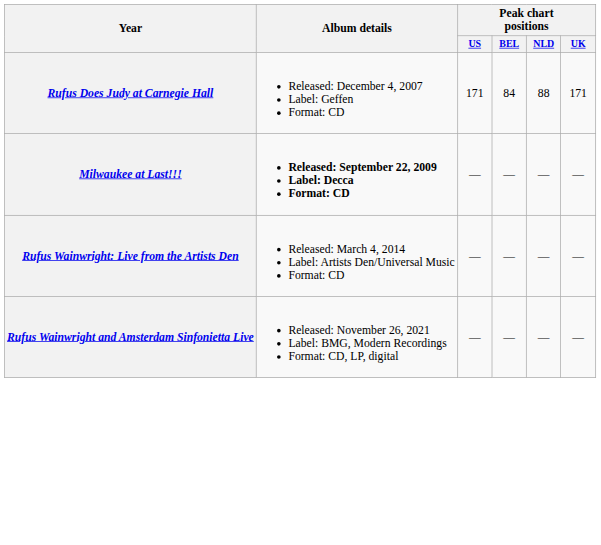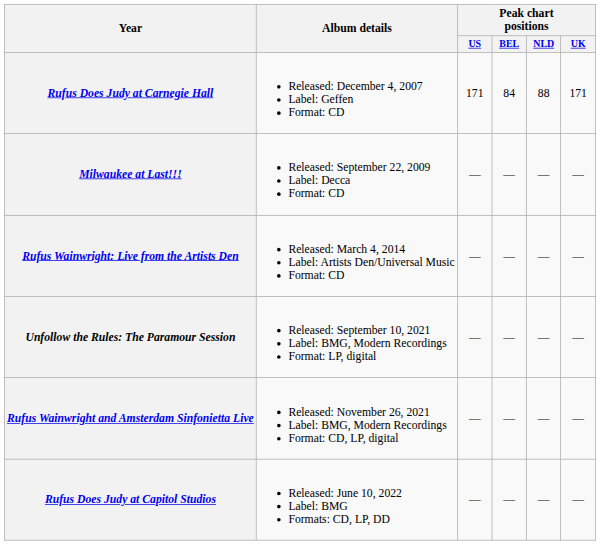 <table class="wikitable plainrowheaders">
 <tr>
 <th scope="col" rowspan="2">Year</th>
 <th scope="col" rowspan="2">Album details</th>
 <th scope="col" colspan="4">Peak chart<br>positions</th>
 </tr>
 <tr>
 <th style="width:3em;font-size:85%"><a href='#'>US</a><br></th>
 <th style="width:3em;font-size:85%"><a href='#'>BEL</a><br></th>
 <th style="width:3em;font-size:85%"><a href='#'>NLD</a><br></th>
 <th style="width:3em;font-size:85%"><a href='#'>UK</a><br></th>
 </tr>
 <tr>
 <th scope="row"><em><a href='#'>Rufus Does Judy at Carnegie Hall</a></em></th>
 <td><br><ul><li>Released: December 4, 2007</li><li>Label: Geffen</li><li>Format: CD</li></ul></td>
 <td align="center">171</td>
 <td align="center">84</td>
 <td align="center">88</td>
 <td align="center">171</td>
 </tr>
 <tr>
 <th scope="row"><em><a href='#'>Milwaukee at Last!&excl;!</a></em></th>
-<td><strong><br><ul><li>Released: September 22, 2009</li><li>Label: Decca</li><li>Format: CD</li></ul></strong></td>
+<td><br><ul><li>Released: September 22, 2009</li><li>Label: Decca</li><li>Format: CD</li></ul></td>
 <td align="center">—</td>
 <td align="center">—</td>
 <td align="center">—</td>
 <td align="center">—</td>
 </tr>
 <tr>
 <th scope="row"><em><a href='#'>Rufus Wainwright: Live from the Artists Den</a></em></th>
 <td><br><ul><li>Released: March 4, 2014</li><li>Label: Artists Den/Universal Music</li><li>Format: CD</li></ul></td>
 <td align="center">—</td>
 <td align="center">—</td>
 <td align="center">—</td>
 <td align="center">—</td>
 </tr>
 <tr>
+<th scope="row"><em>Unfollow the Rules: The Paramour Session</em></th>
+<td><br><ul><li>Released: September 10, 2021</li><li>Label: BMG, Modern Recordings</li><li>Format: LP, digital</li></ul></td>
+<td align="center">—</td>
+<td align="center">—</td>
+<td align="center">—</td>
+<td align="center">—</td>
+</tr>
+<tr>
 <th scope="row"><em><a href='#'>Rufus Wainwright and Amsterdam Sinfonietta Live</a></em></th>
 <td><br><ul><li>Released: November 26, 2021</li><li>Label: BMG, Modern Recordings</li><li>Format: CD, LP, digital</li></ul></td>
 <td align="center">—</td>
 <td align="center">—</td>
 <td align="center">—</td>
 <td align="center">—</td>
 </tr>
+<tr>
+<th scope="row"><em><a href='#'>Rufus Does Judy at Capitol Studios</a></em></th>
+<td><br><ul><li>Released: June 10, 2022</li><li>Label: BMG</li><li>Formats: CD, LP, DD</li></ul></td>
+<td align="center">—</td>
+<td align="center">—</td>
+<td align="center">—</td>
+<td align="center">—</td>
+</tr>
 </table>
